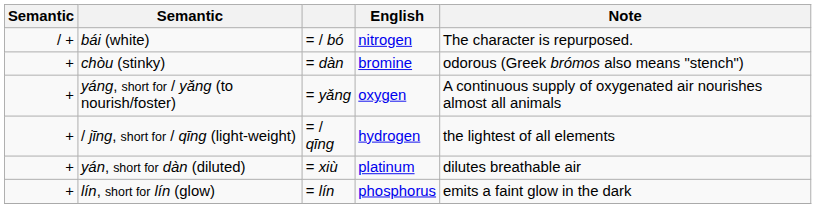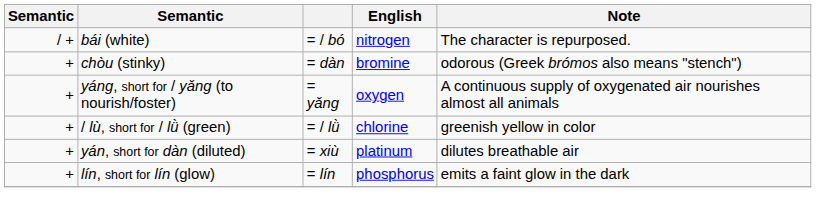 <table class="wikitable">
 <tr>
 <th>Semantic</th>
 <th>Semantic</th>
 <th></th>
 <th>English</th>
 <th>Note</th>
 </tr>
 <tr>
 <td align="right">/ +</td>
 <td> <em>bái</em> (white)</td>
 <td>=  / <em>bó</em></td>
 <td><a href='#'>nitrogen</a></td>
 <td>The character is repurposed.</td>
 </tr>
 <tr>
 <td align="right"> +</td>
 <td> <em>chòu</em> (stinky)</td>
 <td>=  <em>dàn</em></td>
 <td><a href='#'>bromine</a></td>
 <td>odorous (Greek  <em>brómos</em> also means "stench")</td>
 </tr>
 <tr>
 <td align="right"> +</td>
 <td> <em>yáng</em>, <small>short for</small> / <em>yǎng</em> (to nourish/foster)</td>
 <td>=  <em>yǎng</em></td>
 <td><a href='#'>oxygen</a></td>
 <td>A continuous supply of oxygenated air nourishes almost all animals</td>
 </tr>
 <tr>
 <td align="right"> +</td>
-<td>/ <em>jīng</em>, <small>short for</small> / <em>qīng</em> (light-weight)</td>
-<td>= / <em>qīng</em></td>
-<td><a href='#'>hydrogen</a></td>
-<td>the lightest of all elements</td>
+<td>/ <em>lù</em>, <small>short for</small> / <em>lǜ</em> (green)</td>
+<td>= / <em>lǜ</em></td>
+<td><a href='#'>chlorine</a></td>
+<td>greenish yellow in color</td>
 </tr>
 <tr>
 <td align="right"> +</td>
 <td> <em>yán</em>, <small>short for</small>  <em>dàn</em> (diluted)</td>
 <td>=  <em>xiù</em></td>
 <td><a href='#'>platinum</a></td>
 <td>dilutes breathable air</td>
 </tr>
 <tr>
 <td align="right"> +</td>
 <td> <em>lín</em>, <small>short for</small>  <em>lín</em> (glow)</td>
 <td>=  <em>lín</em></td>
 <td><a href='#'>phosphorus</a></td>
 <td>emits a faint glow in the dark</td>
 </tr>
 <tr>
 </tr>
 </table>
